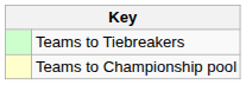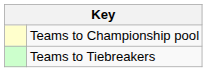 <table class="wikitable" style="text-align: center;">
 <tr>
 <th colspan=2>Key</th>
 </tr>
 <tr>
+<td style="background:#ffc; width:20px;"></td>
+<td align=left>Teams to Championship pool</td>
+</tr>
+<tr>
 <td style="background:#ccffcc; width:20px;"></td>
 <td align=left>Teams to Tiebreakers</td>
 </tr>
-<tr>
-<td style="background:#ffc; width:20px;"></td>
-<td align=left>Teams to Championship pool</td>
-</tr>
 </table>
